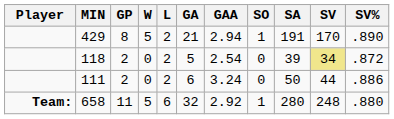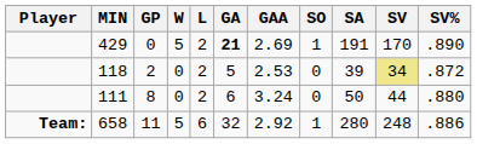 <table class="wikitable sortable" width="60%">
 <tr>
 <th bgcolor="#DDDDFF" width="10%">Player</th>
 <th width="3%" bgcolor="#DDDDFF" title="Minutes played">MIN</th>
 <th width="3%" bgcolor="#DDDDFF" title="Games played in">GP</th>
 <th width="3%" bgcolor="#DDDDFF" title="Games played in">W</th>
 <th width="3%" bgcolor="#DDDDFF"title="Games played in">L</th>
 <th width="3%" bgcolor="#DDDDFF" title="Goals against">GA</th>
 <th width="3%" bgcolor="#DDDDFF" title="Goals against average">GAA</th>
 <th width="3%" bgcolor="#DDDDFF" title="Shut-outs">SO</th>
 <th width="3%" bgcolor="#DDDDFF" title="Shots against">SA</th>
 <th width="3%" bgcolor="#DDDDFF" title="Shots saved">SV</th>
 <th width="3%" bgcolor="#DDDDFF" title="Save percentage">SV%</th>
 </tr>
 <tr align="center">
 <td align="right"></td>
 <td>429</td>
-<td>8</td>
+<td>0</td>
 <td>5</td>
 <td>2</td>
-<td>21</td>
-<td>2.94</td>
+<td><strong>21</strong></td>
+<td>2.69</td>
 <td>1</td>
 <td>191</td>
 <td>170</td>
 <td>.890</td>
 </tr>
 <tr align="center">
 <td align="right"></td>
 <td>118</td>
 <td>2</td>
 <td>0</td>
 <td>2</td>
 <td>5</td>
-<td>2.54</td>
+<td>2.53</td>
 <td>0</td>
 <td>39</td>
 <td style="background: khaki;">34</td>
 <td>.872</td>
 </tr>
 <tr align="center">
 <td align="right"></td>
 <td>111</td>
-<td>2</td>
+<td>8</td>
 <td>0</td>
 <td>2</td>
 <td>6</td>
 <td>3.24</td>
 <td>0</td>
 <td>50</td>
 <td>44</td>
-<td>.886</td>
+<td>.880</td>
 </tr>
 <tr align="center">
 <td align="right"><strong>Team:</strong></td>
 <td>658</td>
 <td>11</td>
 <td>5</td>
 <td>6</td>
 <td>32</td>
 <td>2.92</td>
 <td>1</td>
 <td>280</td>
 <td>248</td>
-<td>.880</td>
+<td>.886</td>
 </tr>
 </table>
